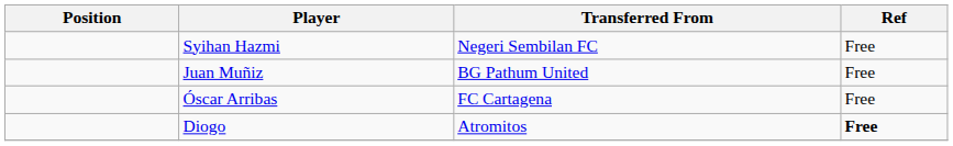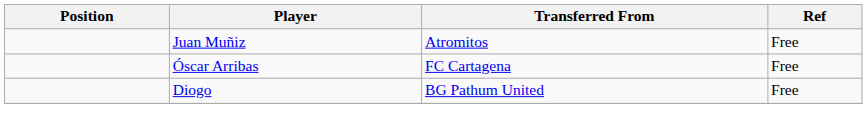 <table class="wikitable sortable" style="width:70%; font-size:100%; text-align:left;">
 <tr>
 <th>Position</th>
 <th>Player</th>
 <th>Transferred From</th>
 <th>Ref</th>
 </tr>
 <tr>
 <td></td>
-<td> <a href='#'>Syihan Hazmi</a></td>
-<td> <a href='#'>Negeri Sembilan FC</a></td>
-<td>Free </td>
-</tr>
-<tr>
-<td></td>
 <td> <a href='#'>Juan Muñiz</a></td>
-<td> <a href='#'>BG Pathum United</a></td>
+<td> <a href='#'>Atromitos</a></td>
 <td>Free </td>
 </tr>
 <tr>
 <td></td>
 <td> <a href='#'>Óscar Arribas</a></td>
 <td> <a href='#'>FC Cartagena</a></td>
 <td>Free </td>
 </tr>
 <tr>
 <td></td>
 <td> <a href='#'>Diogo</a></td>
-<td> <a href='#'>Atromitos</a></td>
-<td><strong>Free </strong></td>
+<td> <a href='#'>BG Pathum United</a></td>
+<td>Free </td>
 </tr>
 <tr>
 </tr>
 </table>
